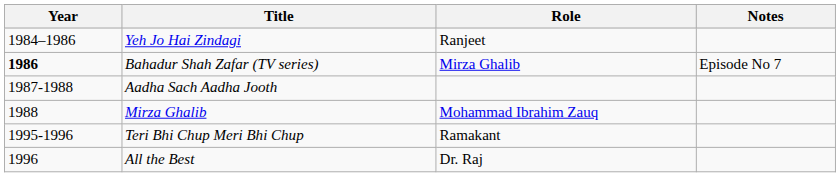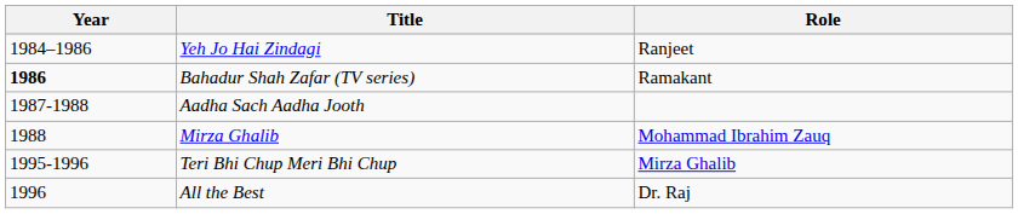 <table class="wikitable" style="width:70%;">
 <tr style="background:#ccc; text-align:center;">
 <th>Year</th>
 <th>Title</th>
 <th>Role</th>
-<th>Notes</th>
 </tr>
 <tr>
 <td>1984–1986</td>
 <td><em><a href='#'>Yeh Jo Hai Zindagi</a></em></td>
 <td>Ranjeet</td>
-<td></td>
 </tr>
 <tr>
 <td><strong>1986</strong></td>
 <td><em>Bahadur Shah Zafar (TV series)</em></td>
-<td><a href='#'>Mirza Ghalib</a></td>
-<td>Episode No 7</td>
+<td>Ramakant</td>
 </tr>
 <tr>
 <td>1987-1988</td>
 <td><em>Aadha Sach Aadha Jooth</em></td>
-<td></td>
 <td></td>
 </tr>
 <tr>
 <td>1988</td>
 <td><em><a href='#'>Mirza Ghalib</a></em></td>
 <td><a href='#'>Mohammad Ibrahim Zauq</a></td>
-<td></td>
 </tr>
 <tr>
 <td>1995-1996</td>
 <td><em>Teri Bhi Chup Meri Bhi Chup</em></td>
-<td>Ramakant</td>
-<td></td>
+<td><a href='#'>Mirza Ghalib</a></td>
 </tr>
 <tr>
 <td>1996</td>
 <td><em>All the Best</em></td>
 <td>Dr. Raj</td>
-<td></td>
 </tr>
 </table>
